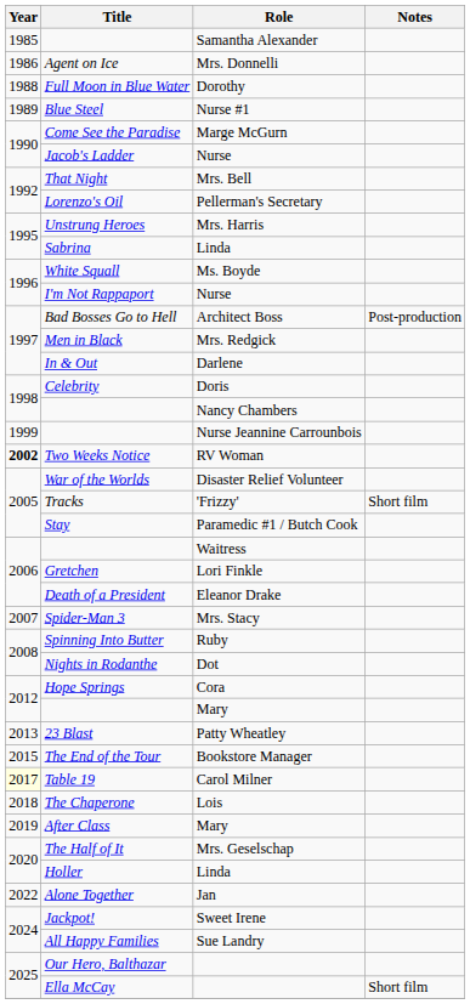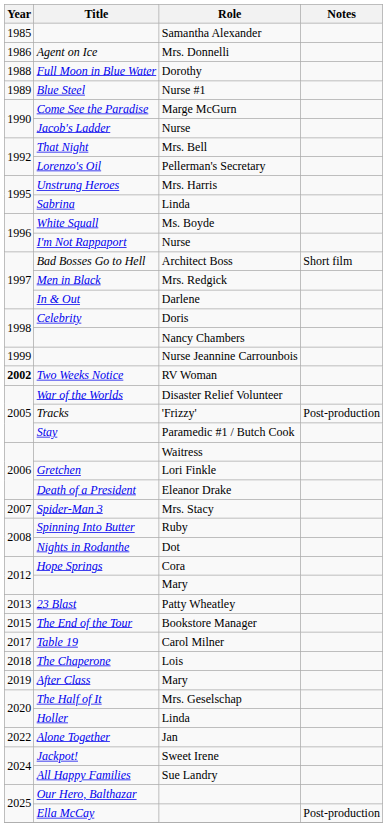 <table class="wikitable sortable">
 <tr>
 <th>Year</th>
 <th>Title</th>
 <th>Role</th>
 <th class="unsortable">Notes</th>
 </tr>
 <tr>
 <td>1985</td>
 <td><em></em></td>
 <td>Samantha Alexander</td>
 <td></td>
 </tr>
 <tr>
 <td>1986</td>
 <td><em>Agent on Ice</em></td>
 <td>Mrs. Donnelli</td>
 <td></td>
 </tr>
 <tr>
 <td>1988</td>
 <td><em><a href='#'>Full Moon in Blue Water</a></em></td>
 <td>Dorothy</td>
 <td></td>
 </tr>
 <tr>
 <td>1989</td>
 <td><em><a href='#'>Blue Steel</a></em></td>
 <td>Nurse #1</td>
 <td></td>
 </tr>
 <tr>
 <td rowspan="2">1990</td>
 <td><em><a href='#'>Come See the Paradise</a></em></td>
 <td>Marge McGurn</td>
 <td></td>
 </tr>
 <tr>
 <td><em><a href='#'>Jacob's Ladder</a></em></td>
 <td>Nurse</td>
 <td></td>
 </tr>
 <tr>
 <td rowspan="2">1992</td>
 <td><em><a href='#'>That Night</a></em></td>
 <td>Mrs. Bell</td>
 <td></td>
 </tr>
 <tr>
 <td><em><a href='#'>Lorenzo's Oil</a></em></td>
 <td>Pellerman's Secretary</td>
 <td></td>
 </tr>
 <tr>
 <td rowspan="2">1995</td>
 <td><em><a href='#'>Unstrung Heroes</a></em></td>
 <td>Mrs. Harris</td>
 <td></td>
 </tr>
 <tr>
 <td><em><a href='#'>Sabrina</a></em></td>
 <td>Linda</td>
 <td></td>
 </tr>
 <tr>
 <td rowspan="2">1996</td>
 <td><em><a href='#'>White Squall</a></em></td>
 <td>Ms. Boyde</td>
 <td></td>
 </tr>
 <tr>
 <td><em><a href='#'>I'm Not Rappaport</a></em></td>
 <td>Nurse</td>
 <td></td>
 </tr>
 <tr>
 <td rowspan="3">1997</td>
 <td><em>Bad Bosses Go to Hell</em></td>
 <td>Architect Boss</td>
-<td>Post-production</td>
+<td>Short film</td>
 </tr>
 <tr>
 <td><em><a href='#'>Men in Black</a></em></td>
 <td>Mrs. Redgick</td>
 <td></td>
 </tr>
 <tr>
 <td><em><a href='#'>In & Out</a></em></td>
 <td>Darlene</td>
 <td></td>
 </tr>
 <tr>
 <td rowspan="2">1998</td>
 <td><em><a href='#'>Celebrity</a></em></td>
 <td>Doris</td>
 <td></td>
 </tr>
 <tr>
 <td><em></em></td>
 <td>Nancy Chambers</td>
 <td></td>
 </tr>
 <tr>
 <td>1999</td>
 <td><em></em></td>
 <td>Nurse Jeannine Carrounbois</td>
 <td></td>
 </tr>
 <tr>
 <td><strong>2002</strong></td>
 <td><em><a href='#'>Two Weeks Notice</a></em></td>
 <td>RV Woman</td>
 <td></td>
 </tr>
 <tr>
 <td rowspan="3">2005</td>
 <td><em><a href='#'>War of the Worlds</a></em></td>
 <td>Disaster Relief Volunteer</td>
 <td></td>
 </tr>
 <tr>
 <td><em>Tracks</em></td>
 <td>'Frizzy'</td>
-<td>Short film</td>
+<td>Post-production</td>
 </tr>
 <tr>
 <td><em><a href='#'>Stay</a></em></td>
 <td>Paramedic #1 / Butch Cook</td>
 <td></td>
 </tr>
 <tr>
 <td rowspan="3">2006</td>
 <td><em></em></td>
 <td>Waitress</td>
 <td></td>
 </tr>
 <tr>
 <td><em><a href='#'>Gretchen</a></em></td>
 <td>Lori Finkle</td>
 <td></td>
 </tr>
 <tr>
 <td><em><a href='#'>Death of a President</a></em></td>
 <td>Eleanor Drake</td>
 <td></td>
 </tr>
 <tr>
 <td>2007</td>
 <td><em><a href='#'>Spider-Man 3</a></em></td>
 <td>Mrs. Stacy</td>
 <td></td>
 </tr>
 <tr>
 <td rowspan="2">2008</td>
 <td><em><a href='#'>Spinning Into Butter</a></em></td>
 <td>Ruby</td>
 <td></td>
 </tr>
 <tr>
 <td><em><a href='#'>Nights in Rodanthe</a></em></td>
 <td>Dot</td>
 <td></td>
 </tr>
 <tr>
 <td rowspan="2">2012</td>
 <td><em><a href='#'>Hope Springs</a></em></td>
 <td>Cora</td>
 <td></td>
 </tr>
 <tr>
 <td><em></em></td>
 <td>Mary</td>
 <td></td>
 </tr>
 <tr>
 <td>2013</td>
 <td><em><a href='#'>23 Blast</a></em></td>
 <td>Patty Wheatley</td>
 <td></td>
 </tr>
 <tr>
 <td>2015</td>
 <td><em><a href='#'>The End of the Tour</a></em></td>
 <td>Bookstore Manager</td>
 <td></td>
 </tr>
 <tr>
-<td style="background: lightyellow;">2017</td>
+<td>2017</td>
 <td><em><a href='#'>Table 19</a></em></td>
 <td>Carol Milner</td>
 <td></td>
 </tr>
 <tr>
 <td>2018</td>
 <td><em><a href='#'>The Chaperone</a></em></td>
 <td>Lois</td>
 <td></td>
 </tr>
 <tr>
 <td>2019</td>
 <td><em><a href='#'>After Class</a></em></td>
 <td>Mary</td>
 <td></td>
 </tr>
 <tr>
 <td rowspan="2">2020</td>
 <td><em><a href='#'>The Half of It</a></em></td>
 <td>Mrs. Geselschap</td>
 <td></td>
 </tr>
 <tr>
 <td><em><a href='#'>Holler</a></em></td>
 <td>Linda</td>
 <td></td>
 </tr>
 <tr>
 <td>2022</td>
 <td><em><a href='#'>Alone Together</a></em></td>
 <td>Jan</td>
 <td></td>
 </tr>
 <tr>
 <td rowspan="2">2024</td>
 <td><em><a href='#'>Jackpot!</a></em></td>
 <td>Sweet Irene</td>
 <td></td>
 </tr>
 <tr>
 <td><em><a href='#'>All Happy Families</a></em></td>
 <td>Sue Landry</td>
 <td></td>
 </tr>
 <tr>
 <td rowspan="2">2025</td>
 <td><em><a href='#'>Our Hero, Balthazar</a></em></td>
 <td></td>
 <td></td>
 </tr>
 <tr>
 <td><em><a href='#'>Ella McCay</a></em></td>
 <td></td>
-<td>Short film</td>
+<td>Post-production</td>
 </tr>
 <tr>
 </tr>
 </table>
